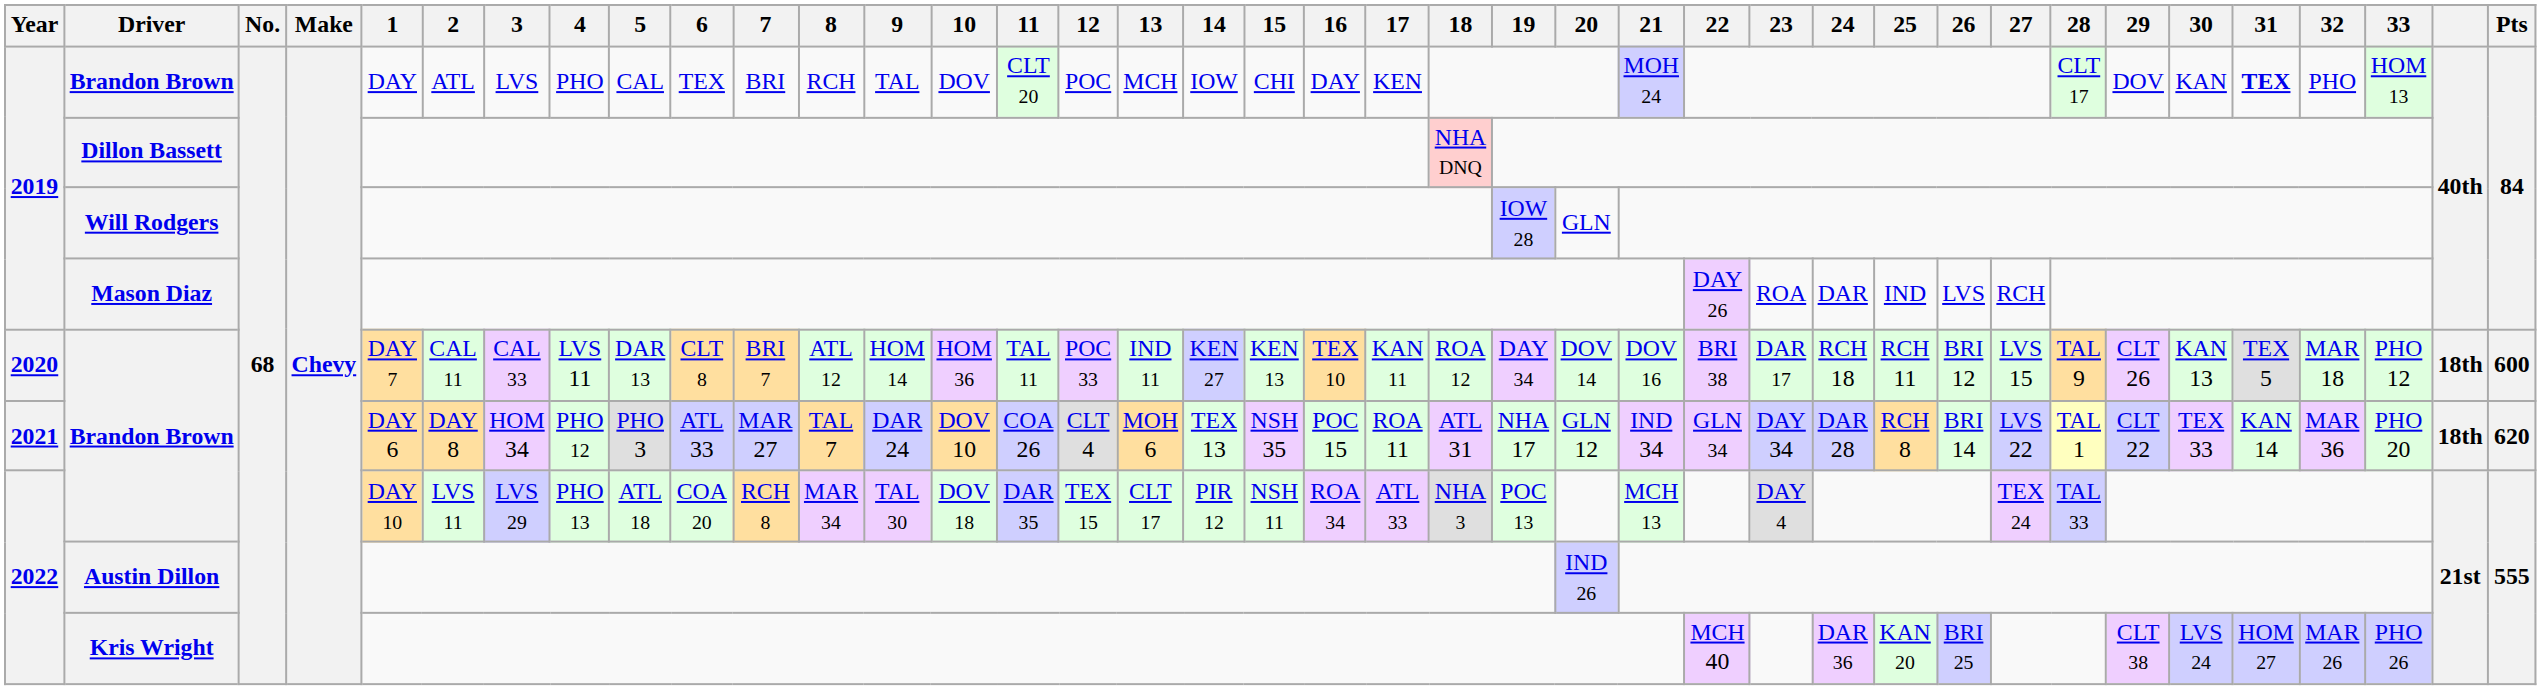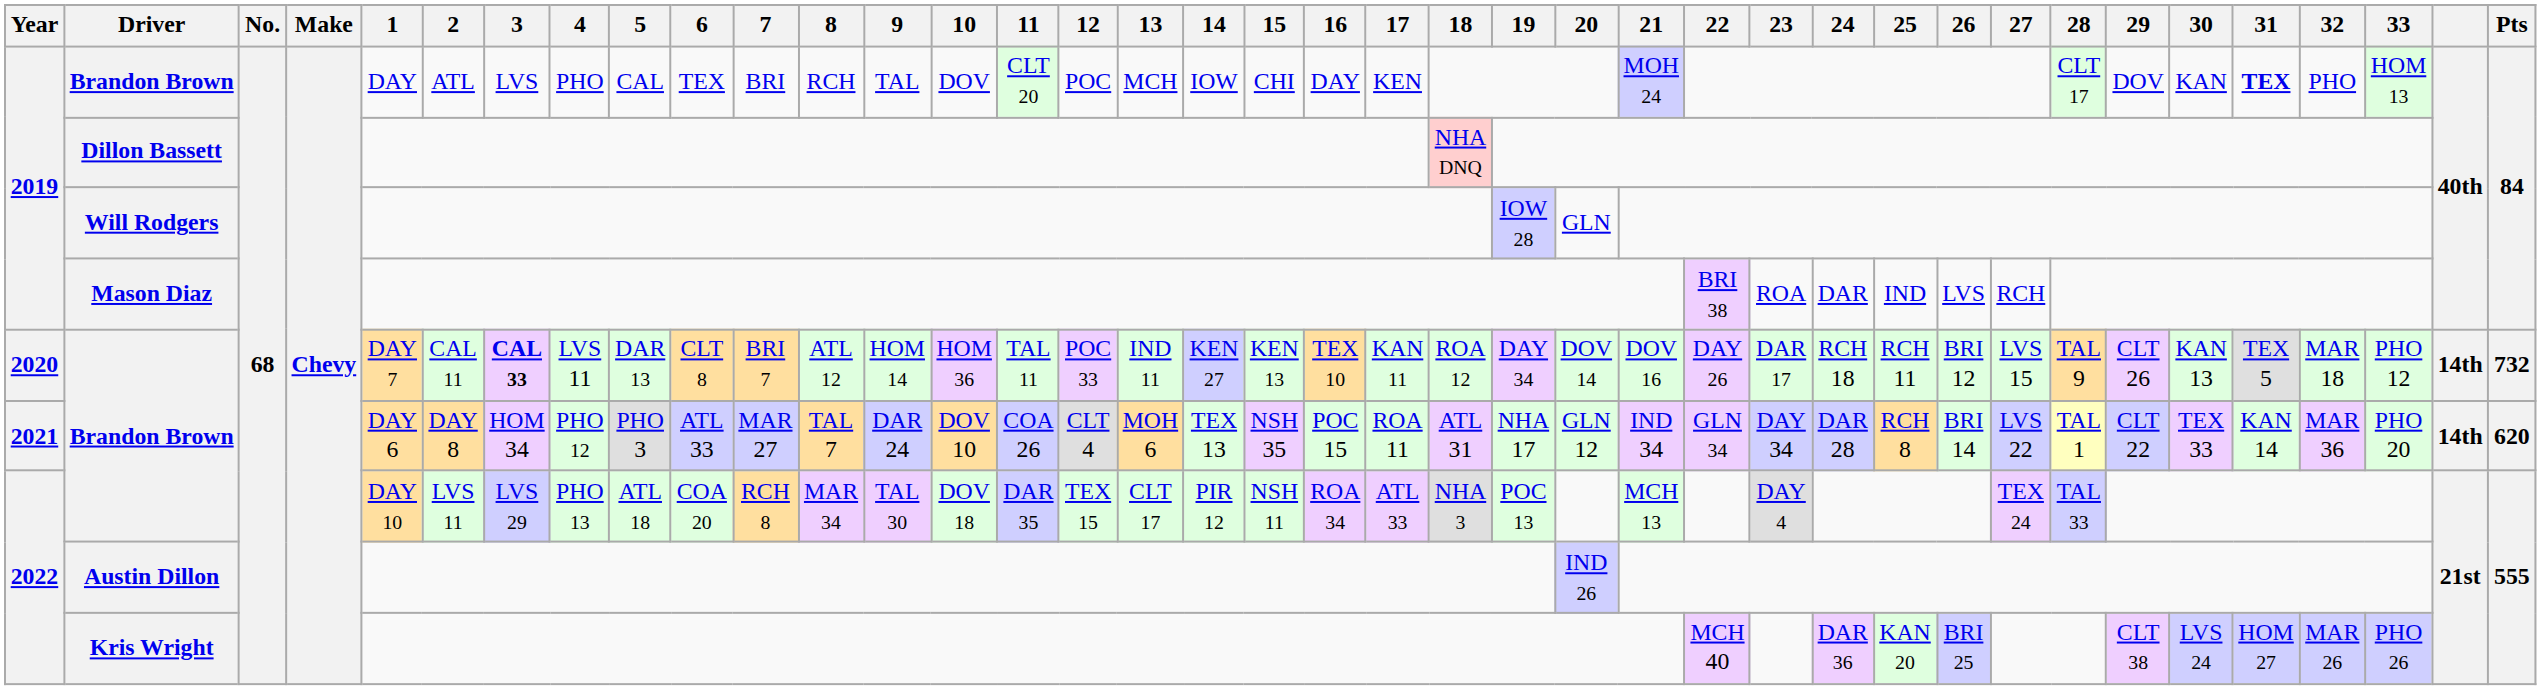 <table class="wikitable" style="text-align:center; font-size:75%">
 <tr>
 <th>Year</th>
 <th>Driver</th>
 <th>No.</th>
 <th>Make</th>
 <th>1</th>
 <th>2</th>
 <th>3</th>
 <th>4</th>
 <th>5</th>
 <th>6</th>
 <th>7</th>
 <th>8</th>
 <th>9</th>
 <th>10</th>
 <th>11</th>
 <th>12</th>
 <th>13</th>
 <th>14</th>
 <th>15</th>
 <th>16</th>
 <th>17</th>
 <th>18</th>
 <th>19</th>
 <th>20</th>
 <th>21</th>
 <th>22</th>
 <th>23</th>
 <th>24</th>
 <th>25</th>
 <th>26</th>
 <th>27</th>
 <th>28</th>
 <th>29</th>
 <th>30</th>
 <th>31</th>
 <th>32</th>
 <th>33</th>
 <th></th>
 <th>Pts</th>
 </tr>
 <tr>
 <th rowspan="4"><a href='#'>2019</a></th>
 <th><a href='#'>Brandon Brown</a></th>
 <th rowspan="9">68</th>
 <th rowspan="9"><a href='#'>Chevy</a></th>
 <td><a href='#'>DAY</a></td>
 <td><a href='#'>ATL</a></td>
 <td><a href='#'>LVS</a></td>
 <td><a href='#'>PHO</a></td>
 <td><a href='#'>CAL</a></td>
 <td><a href='#'>TEX</a></td>
 <td><a href='#'>BRI</a></td>
 <td><a href='#'>RCH</a></td>
 <td><a href='#'>TAL</a></td>
 <td><a href='#'>DOV</a></td>
 <td style="background:#DFFFDF;"><a href='#'>CLT</a><br><small>20</small></td>
 <td><a href='#'>POC</a></td>
 <td><a href='#'>MCH</a></td>
 <td><a href='#'>IOW</a></td>
 <td><a href='#'>CHI</a></td>
 <td><a href='#'>DAY</a></td>
 <td><a href='#'>KEN</a></td>
 <td colspan=3></td>
 <td style="background:#CFCFFF;"><a href='#'>MOH</a><small><br>24</small></td>
 <td colspan=6></td>
 <td style="background:#DFFFDF;"><a href='#'>CLT</a><small><br>17</small></td>
 <td><a href='#'>DOV</a></td>
 <td><a href='#'>KAN</a></td>
 <td><strong><a href='#'>TEX</a></strong></td>
 <td><a href='#'>PHO</a></td>
 <td style="background:#DFFFDF;"><a href='#'>HOM</a><small><br>13</small></td>
 <th rowspan=4>40th</th>
 <th rowspan=4>84</th>
 </tr>
 <tr>
 <th><a href='#'>Dillon Bassett</a></th>
 <td colspan=17></td>
 <td style="background:#FFCFCF;"><a href='#'>NHA</a><br><small>DNQ</small></td>
 <td colspan=15></td>
 </tr>
 <tr>
 <th><a href='#'>Will Rodgers</a></th>
 <td colspan=18></td>
 <td style="background:#CFCFFF;"><a href='#'>IOW</a><br><small>28</small></td>
 <td><a href='#'>GLN</a></td>
 <td colspan=13></td>
 </tr>
 <tr>
 <th><a href='#'>Mason Diaz</a></th>
 <td colspan=21></td>
-<td style="background:#EFCFFF;"><a href='#'>DAY</a><br><small>26</small></td>
+<td style="background:#EFCFFF;"><a href='#'>BRI</a><br><small>38</small></td>
 <td><a href='#'>ROA</a></td>
 <td><a href='#'>DAR</a></td>
 <td><a href='#'>IND</a></td>
 <td><a href='#'>LVS</a></td>
 <td><a href='#'>RCH</a></td>
 <td colspan=6></td>
 </tr>
 <tr>
 <th><a href='#'>2020</a></th>
 <th Rowspan="3"><a href='#'>Brandon Brown</a></th>
 <td style="background:#FFDF9F;"><a href='#'>DAY</a><br><small>7</small></td>
 <td style="background:#DFFFDF;"><a href='#'>CAL</a><br><small>11</small></td>
-<td style="background:#EFCFFF;"><a href='#'>CAL</a><br><small>33</small></td>
+<td style="background:#EFCFFF;"><strong><a href='#'>CAL</a><br><small>33</small></strong></td>
 <td style="background:#DFFFDF;"><a href='#'>LVS</a><br>11</td>
 <td style="background:#DFFFDF;"><a href='#'>DAR</a><br><small>13</small></td>
 <td style="background:#FFDF9F;"><a href='#'>CLT</a><br><small>8</small></td>
 <td style="background:#FFDF9F;"><a href='#'>BRI</a><br><small>7</small></td>
 <td style="background:#DFFFDF;"><a href='#'>ATL</a><br><small>12</small></td>
 <td style="background:#DFFFDF;"><a href='#'>HOM</a><br><small>14</small></td>
 <td style="background:#EFCFFF;"><a href='#'>HOM</a><br><small>36</small></td>
 <td style="background:#DFFFDF;"><a href='#'>TAL</a><br><small>11</small></td>
 <td style="background:#EFCFFF;"><a href='#'>POC</a><br><small>33</small></td>
 <td style="background:#DFFFDF;"><a href='#'>IND</a><br><small>11</small></td>
 <td style="background:#CFCFFF;"><a href='#'>KEN</a><br><small>27</small></td>
 <td style="background:#DFFFDF;"><a href='#'>KEN</a><br><small>13</small></td>
 <td style="background:#FFDF9F;"><a href='#'>TEX</a><br><small>10</small></td>
 <td style="background:#DFFFDF;"><a href='#'>KAN</a><br><small>11</small></td>
 <td style="background:#DFFFDF;"><a href='#'>ROA</a><br><small>12</small></td>
 <td style="background:#EFCFFF;"><a href='#'>DAY</a><br><small>34</small></td>
 <td style="background:#DFFFDF;"><a href='#'>DOV</a><br><small>14</small></td>
 <td style="background:#DFFFDF;"><a href='#'>DOV</a><br><small>16</small></td>
-<td style="background:#EFCFFF;"><a href='#'>BRI</a><br><small>38</small></td>
+<td style="background:#EFCFFF;"><a href='#'>DAY</a><br><small>26</small></td>
 <td style="background:#DFFFDF;"><a href='#'>DAR</a><br><small>17</small></td>
 <td style="background:#DFFFDF;"><a href='#'>RCH</a><br>18</td>
 <td style="background:#DFFFDF;"><a href='#'>RCH</a><br>11</td>
 <td style="background:#DFFFDF;"><a href='#'>BRI</a><br>12</td>
 <td style="background:#DFFFDF;"><a href='#'>LVS</a><br>15</td>
 <td style="background:#FFDF9F;"><a href='#'>TAL</a><br>9</td>
 <td style="background:#EFCFFF;"><a href='#'>CLT</a><br>26</td>
 <td style="background:#DFFFDF;"><a href='#'>KAN</a><br>13</td>
 <td style="background:#DFDFDF;"><a href='#'>TEX</a><br>5</td>
 <td style="background:#DFFFDF;"><a href='#'>MAR</a><br>18</td>
 <td style="background:#DFFFDF;"><a href='#'>PHO</a><br>12</td>
-<th>18th</th>
-<th>600</th>
+<th>14th</th>
+<th>732</th>
 </tr>
 <tr>
 <th><a href='#'>2021</a></th>
 <td style="background:#FFDF9F;"><a href='#'>DAY</a><br>6</td>
 <td style="background:#FFDF9F;"><a href='#'>DAY</a><br>8</td>
 <td style="background:#EFCFFF;"><a href='#'>HOM</a><br>34</td>
 <td style="background:#DFFFDF;"><a href='#'>PHO</a><br><small>12</small></td>
 <td style="background:#DFDFDF;"><a href='#'>PHO</a><br>3</td>
 <td style="background:#CFCFFF;"><a href='#'>ATL</a><br>33</td>
 <td style="background:#CFCFFF;"><a href='#'>MAR</a><br>27</td>
 <td style="background:#FFDF9F;"><a href='#'>TAL</a><br>7</td>
 <td style="background:#CFCFFF;"><a href='#'>DAR</a><br>24</td>
 <td style="background:#FFDF9F;"><a href='#'>DOV</a><br>10</td>
 <td style="background:#CFCFFF;"><a href='#'>COA</a><br>26</td>
 <td style="background:#DFDFDF;"><a href='#'>CLT</a><br>4</td>
 <td style="background:#FFDF9F;"><a href='#'>MOH</a><br>6</td>
 <td style="background:#DFFFDF;"><a href='#'>TEX</a><br>13</td>
 <td style="background:#EFCFFF;"><a href='#'>NSH</a><br>35</td>
 <td style="background:#DFFFDF;"><a href='#'>POC</a><br>15</td>
 <td style="background:#DFFFDF;"><a href='#'>ROA</a><br>11</td>
 <td style="background:#EFCFFF;"><a href='#'>ATL</a><br>31</td>
 <td style="background:#DFFFDF;"><a href='#'>NHA</a><br>17</td>
 <td style="background:#DFFFDF;"><a href='#'>GLN</a><br>12</td>
 <td style="background:#EFCFFF;"><a href='#'>IND</a><br>34</td>
 <td style="background:#EFCFFF;"><a href='#'>GLN</a><br><small>34</small></td>
 <td style="background:#CFCFFF;"><a href='#'>DAY</a><br>34</td>
 <td style="background:#CFCFFF;"><a href='#'>DAR</a><br>28</td>
 <td style="background:#FFDF9F;"><a href='#'>RCH</a><br>8</td>
 <td style="background:#DFFFDF;"><a href='#'>BRI</a><br>14</td>
 <td style="background:#CFCFFF;"><a href='#'>LVS</a><br>22</td>
 <td style="background:#FFFFBF;"><a href='#'>TAL</a><br>1</td>
 <td style="background:#CFCFFF;"><a href='#'>CLT</a><br>22</td>
 <td style="background:#EFCFFF;"><a href='#'>TEX</a><br>33</td>
 <td style="background:#DFFFDF;"><a href='#'>KAN</a><br>14</td>
 <td style="background:#EFCFFF;"><a href='#'>MAR</a><br>36</td>
 <td style="background:#DFFFDF;"><a href='#'>PHO</a><br>20</td>
-<th>18th</th>
+<th>14th</th>
 <th>620</th>
 </tr>
 <tr>
 <th rowspan="3"><a href='#'>2022</a></th>
 <td style="background:#FFDF9F;"><a href='#'>DAY</a><br><small>10</small></td>
 <td style="background:#DFFFDF;"><a href='#'>LVS</a><br><small>11</small></td>
 <td style="background:#CFCFFF;"><a href='#'>LVS</a><br><small>29</small></td>
 <td style="background:#DFFFDF;"><a href='#'>PHO</a><br><small>13</small></td>
 <td style="background:#DFFFDF;"><a href='#'>ATL</a><br><small>18</small></td>
 <td style="background:#DFFFDF;"><a href='#'>COA</a><br><small>20</small></td>
 <td style="background:#FFDF9F;"><a href='#'>RCH</a><br><small>8</small></td>
 <td style="background:#EFCFFF;"><a href='#'>MAR</a><br><small>34</small></td>
 <td style="background:#EFCFFF;"><a href='#'>TAL</a><br><small>30</small></td>
 <td style="background:#DFFFDF;"><a href='#'>DOV</a><br><small>18</small></td>
 <td style="background:#CFCFFF;"><a href='#'>DAR</a><br><small>35</small></td>
 <td style="background:#DFFFDF;"><a href='#'>TEX</a><br><small>15</small></td>
 <td style="background:#DFFFDF;"><a href='#'>CLT</a><br><small>17</small></td>
 <td style="background:#DFFFDF;"><a href='#'>PIR</a><br><small>12</small></td>
 <td style="background:#DFFFDF;"><a href='#'>NSH</a><br><small>11</small></td>
 <td style="background:#EFCFFF;"><a href='#'>ROA</a><br><small>34</small></td>
 <td style="background:#EFCFFF;"><a href='#'>ATL</a><br><small>33</small></td>
 <td style="background:#DFDFDF;"><a href='#'>NHA</a><br><small>3</small></td>
 <td style="background:#DFFFDF;"><a href='#'>POC</a> <br><small>13</small></td>
 <td></td>
 <td style="background:#DFFFDF;"><a href='#'>MCH</a> <br><small>13</small></td>
 <td></td>
 <td style="background:#DFDFDF;"><a href='#'>DAY</a><br><small>4</small></td>
 <td colspan="3"></td>
 <td style="background:#EFCFFF;"><a href='#'>TEX</a><br><small>24</small></td>
 <td style="background:#CFCFFF;"><a href='#'>TAL</a><br><small>33</small></td>
 <td colspan="5"></td>
 <th rowspan="3">21st</th>
 <th rowspan="3">555</th>
 </tr>
 <tr>
 <th><a href='#'>Austin Dillon</a></th>
 <td colspan=19></td>
 <td style="background:#CFCFFF;"><a href='#'>IND</a><br><small>26</small></td>
 <td colspan=13></td>
 </tr>
 <tr>
 <th><a href='#'>Kris Wright</a></th>
 <td colspan="21"></td>
 <td style="background:#EFCFFF;"><a href='#'>MCH</a><br>40</td>
 <td></td>
 <td style="background:#EFCFFF;"><a href='#'>DAR</a><br><small>36</small></td>
 <td style="background:#DFFFDF;"><a href='#'>KAN</a><br><small>20</small></td>
 <td style="background:#CFCFFF;"><a href='#'>BRI</a><br><small>25</small></td>
 <td colspan=2></td>
 <td style="background:#EFCFFF;"><a href='#'>CLT</a><br><small>38</small></td>
 <td style="background:#CFCFFF;"><a href='#'>LVS</a><br><small>24</small></td>
 <td style="background:#CFCFFF;"><a href='#'>HOM</a><br><small>27</small></td>
 <td style="background:#CFCFFF;"><a href='#'>MAR</a><br><small>26</small></td>
 <td style="background:#CFCFFF;"><a href='#'>PHO</a><br><small>26</small></td>
 </tr>
 </table>
